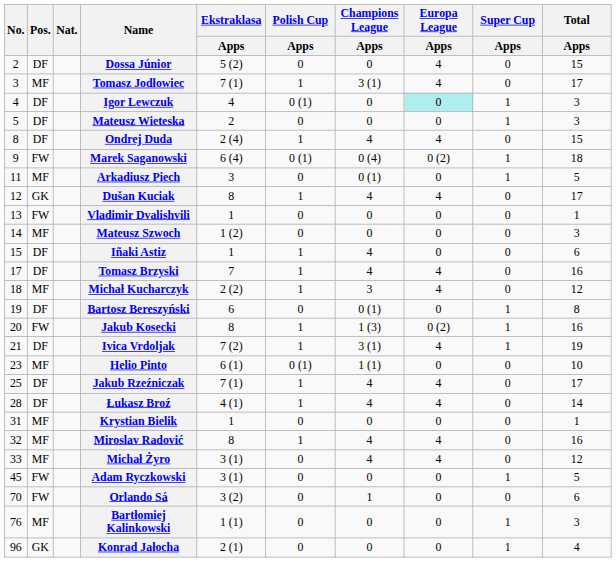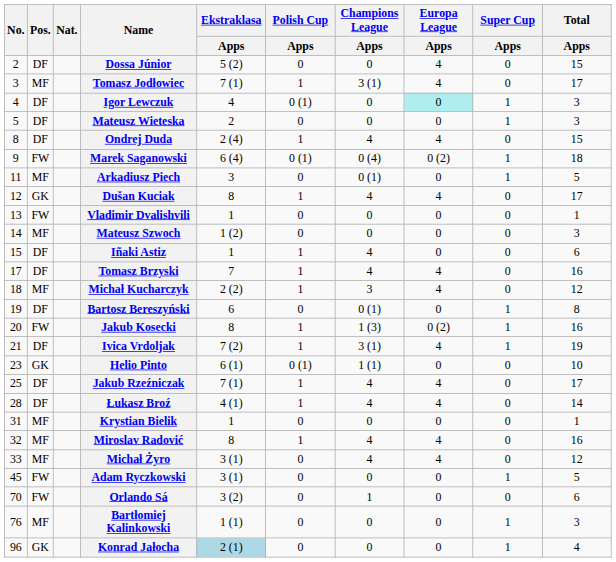 <table class="wikitable sortable" style="text-align:center">
 <tr>
 <th rowspan="2">No.</th>
 <th rowspan="2">Pos.</th>
 <th rowspan="2">Nat.</th>
 <th rowspan="2" style="width:150px;">Name</th>
 <th colspan="1" style="width:86px;"><a href='#'>Ekstraklasa</a></th>
 <th colspan="1" style="width:86px;"><a href='#'>Polish Cup</a></th>
 <th colspan="1" style="width:86px;"><a href='#'>Champions League</a></th>
 <th colspan="1" style="width:86px;"><a href='#'>Europa League</a></th>
 <th colspan="1" style="width:86px;"><a href='#'>Super Cup</a></th>
 <th colspan="1" style="width:86px;">Total</th>
 </tr>
 <tr>
 <th>Apps</th>
 <th>Apps</th>
 <th>Apps</th>
 <th>Apps</th>
 <th>Apps</th>
 <th>Apps</th>
 </tr>
 <tr>
 <td>2</td>
 <td>DF</td>
 <td></td>
 <th scope="row"><a href='#'>Dossa Júnior</a></th>
 <td>5 (2)</td>
 <td>0</td>
 <td>0</td>
 <td>4</td>
 <td>0</td>
 <td>15</td>
 </tr>
 <tr>
 <td>3</td>
 <td>MF</td>
 <td></td>
 <th scope="row"><a href='#'>Tomasz Jodłowiec</a></th>
 <td>7 (1)</td>
 <td>1</td>
 <td>3 (1)</td>
 <td>4</td>
 <td>0</td>
 <td>17</td>
 </tr>
 <tr>
 <td>4</td>
 <td>DF</td>
 <td></td>
 <th scope="row"><a href='#'>Igor Lewczuk</a></th>
 <td>4</td>
 <td>0 (1)</td>
 <td>0</td>
 <td style="background: paleturquoise;">0</td>
 <td>1</td>
 <td>3</td>
 </tr>
 <tr>
 <td>5</td>
 <td>DF</td>
 <td></td>
 <th scope="row"><a href='#'>Mateusz Wieteska</a></th>
 <td>2</td>
 <td>0</td>
 <td>0</td>
 <td>0</td>
 <td>1</td>
 <td>3</td>
 </tr>
 <tr>
 <td>8</td>
 <td>DF</td>
 <td></td>
 <th scope="row"><a href='#'>Ondrej Duda</a></th>
 <td>2 (4)</td>
 <td>1</td>
 <td>4</td>
 <td>4</td>
 <td>0</td>
 <td>15</td>
 </tr>
 <tr>
 <td>9</td>
 <td>FW</td>
 <td></td>
 <th scope="row"><a href='#'>Marek Saganowski</a></th>
 <td>6 (4)</td>
 <td>0 (1)</td>
 <td>0 (4)</td>
 <td>0 (2)</td>
 <td>1</td>
 <td>18</td>
 </tr>
 <tr>
 <td>11</td>
 <td>MF</td>
 <td></td>
 <th scope="row"><a href='#'>Arkadiusz Piech</a></th>
 <td>3</td>
 <td>0</td>
 <td>0 (1)</td>
 <td>0</td>
 <td>1</td>
 <td>5</td>
 </tr>
 <tr>
 <td>12</td>
 <td>GK</td>
 <td></td>
 <th scope="row"><a href='#'>Dušan Kuciak</a></th>
 <td>8</td>
 <td>1</td>
 <td>4</td>
 <td>4</td>
 <td>0</td>
 <td>17</td>
 </tr>
 <tr>
 <td>13</td>
 <td>FW</td>
 <td></td>
 <th scope="row"><a href='#'>Vladimir Dvalishvili</a></th>
 <td>1</td>
 <td>0</td>
 <td>0</td>
 <td>0</td>
 <td>0</td>
 <td>1</td>
 </tr>
 <tr>
 <td>14</td>
 <td>MF</td>
 <td></td>
 <th scope="row"><a href='#'>Mateusz Szwoch</a></th>
 <td>1 (2)</td>
 <td>0</td>
 <td>0</td>
 <td>0</td>
 <td>0</td>
 <td>3</td>
 </tr>
 <tr>
 <td>15</td>
 <td>DF</td>
 <td></td>
 <th scope="row"><a href='#'>Iñaki Astiz</a></th>
 <td>1</td>
 <td>1</td>
 <td>4</td>
 <td>0</td>
 <td>0</td>
 <td>6</td>
 </tr>
 <tr>
 <td>17</td>
 <td>DF</td>
 <td></td>
 <th scope="row"><a href='#'>Tomasz Brzyski</a></th>
 <td>7</td>
 <td>1</td>
 <td>4</td>
 <td>4</td>
 <td>0</td>
 <td>16</td>
 </tr>
 <tr>
 <td>18</td>
 <td>MF</td>
 <td></td>
 <th scope="row"><a href='#'>Michał Kucharczyk</a></th>
 <td>2 (2)</td>
 <td>1</td>
 <td>3</td>
 <td>4</td>
 <td>0</td>
 <td>12</td>
 </tr>
 <tr>
 <td>19</td>
 <td>DF</td>
 <td></td>
 <th scope="row"><a href='#'>Bartosz Bereszyński</a></th>
 <td>6</td>
 <td>0</td>
 <td>0 (1)</td>
 <td>0</td>
 <td>1</td>
 <td>8</td>
 </tr>
 <tr>
 <td>20</td>
 <td>FW</td>
 <td></td>
 <th scope="row"><a href='#'>Jakub Kosecki</a></th>
 <td>8</td>
 <td>1</td>
 <td>1 (3)</td>
 <td>0 (2)</td>
 <td>1</td>
 <td>16</td>
 </tr>
 <tr>
 <td>21</td>
 <td>DF</td>
 <td></td>
 <th scope="row"><a href='#'>Ivica Vrdoljak</a></th>
 <td>7 (2)</td>
 <td>1</td>
 <td>3 (1)</td>
 <td>4</td>
 <td>1</td>
 <td>19</td>
 </tr>
 <tr>
 <td>23</td>
-<td>MF</td>
+<td>GK</td>
 <td></td>
 <th scope="row"><a href='#'>Helio Pinto</a></th>
 <td>6 (1)</td>
 <td>0 (1)</td>
 <td>1 (1)</td>
 <td>0</td>
 <td>0</td>
 <td>10</td>
 </tr>
 <tr>
 <td>25</td>
 <td>DF</td>
 <td></td>
 <th scope="row"><a href='#'>Jakub Rzeźniczak</a></th>
 <td>7 (1)</td>
 <td>1</td>
 <td>4</td>
 <td>4</td>
 <td>0</td>
 <td>17</td>
 </tr>
 <tr>
 <td>28</td>
 <td>DF</td>
 <td></td>
 <th scope="row"><a href='#'>Łukasz Broź</a></th>
 <td>4 (1)</td>
 <td>1</td>
 <td>4</td>
 <td>4</td>
 <td>0</td>
 <td>14</td>
 </tr>
 <tr>
 <td>31</td>
 <td>MF</td>
 <td></td>
 <th scope="row"><a href='#'>Krystian Bielik</a></th>
 <td>1</td>
 <td>0</td>
 <td>0</td>
 <td>0</td>
 <td>0</td>
 <td>1</td>
 </tr>
 <tr>
 <td>32</td>
 <td>MF</td>
 <td></td>
 <th scope="row"><a href='#'>Miroslav Radović</a></th>
 <td>8</td>
 <td>1</td>
 <td>4</td>
 <td>4</td>
 <td>0</td>
 <td>16</td>
 </tr>
 <tr>
 <td>33</td>
 <td>MF</td>
 <td></td>
 <th scope="row"><a href='#'>Michał Żyro</a></th>
 <td>3 (1)</td>
 <td>0</td>
 <td>4</td>
 <td>4</td>
 <td>0</td>
 <td>12</td>
 </tr>
 <tr>
 <td>45</td>
 <td>FW</td>
 <td></td>
 <th scope="row"><a href='#'>Adam Ryczkowski</a></th>
 <td>3 (1)</td>
 <td>0</td>
 <td>0</td>
 <td>0</td>
 <td>1</td>
 <td>5</td>
 </tr>
 <tr>
 <td>70</td>
 <td>FW</td>
 <td></td>
 <th scope="row"><a href='#'>Orlando Sá</a></th>
 <td>3 (2)</td>
 <td>0</td>
 <td>1</td>
 <td>0</td>
 <td>0</td>
 <td>6</td>
 </tr>
 <tr>
 <td>76</td>
 <td>MF</td>
 <td></td>
 <th scope="row"><a href='#'>Bartłomiej Kalinkowski</a></th>
 <td>1 (1)</td>
 <td>0</td>
 <td>0</td>
 <td>0</td>
 <td>1</td>
 <td>3</td>
 </tr>
 <tr>
 <td>96</td>
 <td>GK</td>
 <td></td>
 <th scope="row"><a href='#'>Konrad Jałocha</a></th>
-<td>2 (1)</td>
+<td style="background: lightblue;">2 (1)</td>
 <td>0</td>
 <td>0</td>
 <td>0</td>
 <td>1</td>
 <td>4</td>
 </tr>
 </table>
